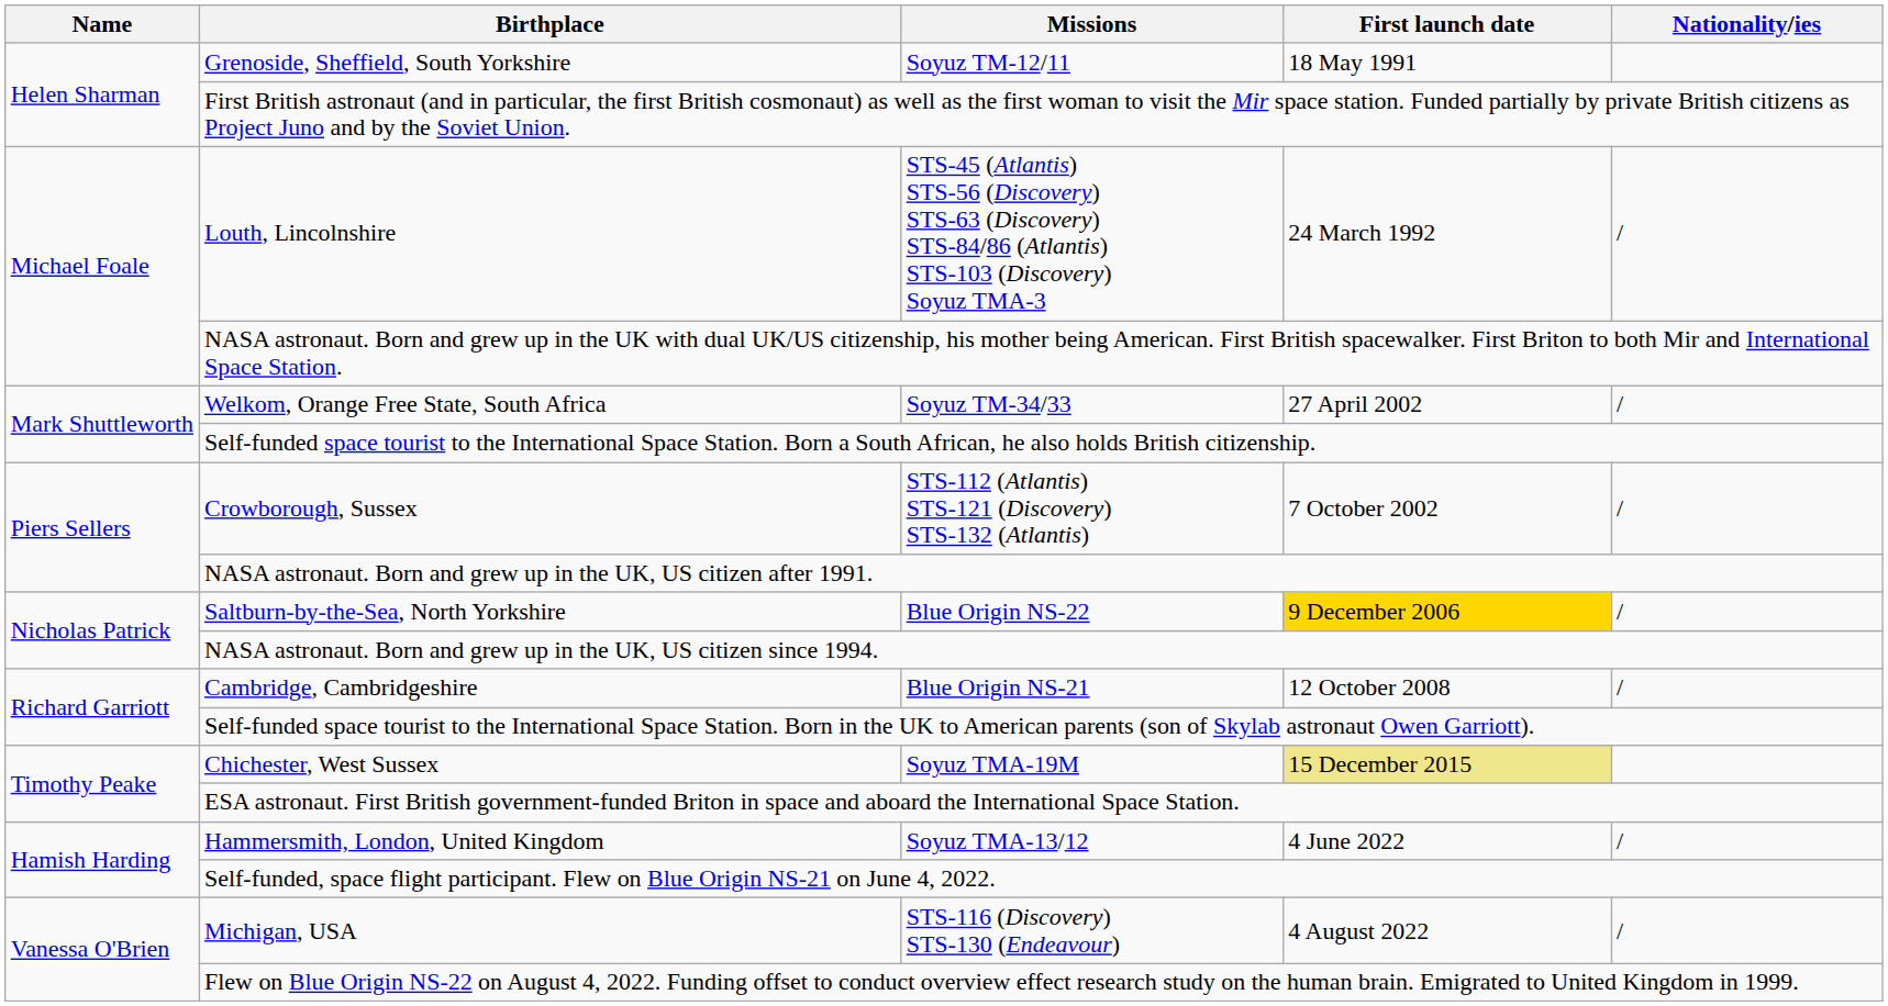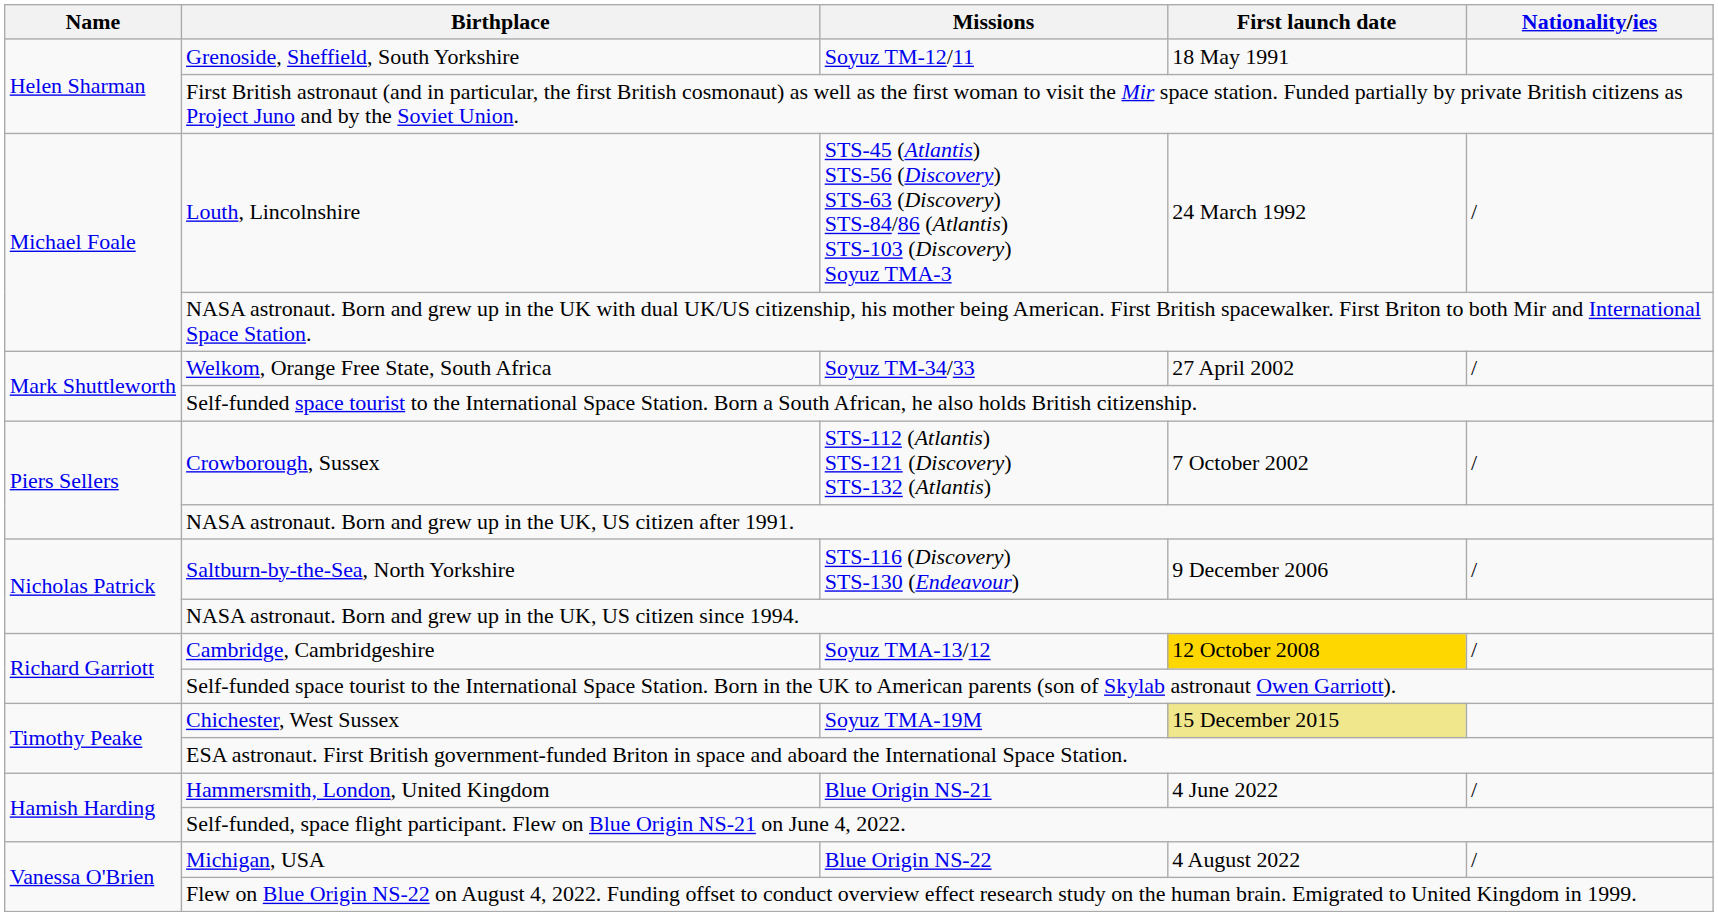 <table class="wikitable">
 <tr>
 <th>Name</th>
 <th>Birthplace</th>
 <th>Missions</th>
 <th style="white-space:nowrap;">First launch date</th>
 <th><a href='#'>Nationality</a>/<a href='#'>ies</a></th>
 </tr>
 <tr>
 <td style="white-space:nowrap;" rowspan="2"><a href='#'>Helen Sharman</a></td>
 <td style="white-space:nowrap;"><a href='#'>Grenoside</a>, <a href='#'>Sheffield</a>, South Yorkshire</td>
 <td style="white-space:nowrap;"><a href='#'>Soyuz TM-12</a>/<a href='#'>11</a></td>
 <td>18 May 1991</td>
 <td></td>
 </tr>
 <tr>
 <td colspan="4">First British astronaut (and in particular, the first British cosmonaut) as well as the first woman to visit the <em><a href='#'>Mir</a></em> space station. Funded partially by private British citizens as <a href='#'>Project Juno</a> and by the <a href='#'>Soviet Union</a>.</td>
 </tr>
 <tr>
 <td style="white-space:nowrap;" rowspan="2"><a href='#'>Michael Foale</a></td>
 <td style="white-space:nowrap;"><a href='#'>Louth</a>, Lincolnshire</td>
 <td style="white-space:nowrap;"><a href='#'>STS-45</a> (<a href='#'><em>Atlantis</em></a>)<br><a href='#'>STS-56</a> (<a href='#'><em>Discovery</em></a>)<br><a href='#'>STS-63</a> (<em>Discovery</em>)<br><a href='#'>STS-84</a>/<a href='#'>86</a> (<em>Atlantis</em>)<br><a href='#'>STS-103</a> (<em>Discovery</em>)<br><a href='#'>Soyuz TMA-3</a></td>
 <td>24 March 1992</td>
 <td> / </td>
 </tr>
 <tr>
 <td colspan="4">NASA astronaut. Born and grew up in the UK with dual UK/US citizenship, his mother being American. First British spacewalker. First Briton to both Mir and <a href='#'>International Space Station</a>.</td>
 </tr>
 <tr>
 <td style="white-space:nowrap;" rowspan="2"><a href='#'>Mark Shuttleworth</a></td>
 <td style="white-space:nowrap;"><a href='#'>Welkom</a>, Orange Free State, South Africa</td>
 <td style="white-space:nowrap;"><a href='#'>Soyuz TM-34</a>/<a href='#'>33</a></td>
 <td>27 April 2002</td>
 <td> / </td>
 </tr>
 <tr>
 <td colspan="4">Self-funded <a href='#'>space tourist</a> to the International Space Station. Born a South African, he also holds British citizenship.</td>
 </tr>
 <tr>
 <td style="white-space:nowrap;" rowspan="2"><a href='#'>Piers Sellers</a></td>
 <td style="white-space:nowrap;"><a href='#'>Crowborough</a>, Sussex</td>
 <td style="white-space:nowrap;"><a href='#'>STS-112</a> (<em>Atlantis</em>)<br><a href='#'>STS-121</a> (<em>Discovery</em>)<br><a href='#'>STS-132</a> (<em>Atlantis</em>)</td>
 <td>7 October 2002</td>
 <td> / </td>
 </tr>
 <tr>
 <td colspan="4">NASA astronaut. Born and grew up in the UK, US citizen after 1991.</td>
 </tr>
 <tr>
 <td style="white-space:nowrap;" rowspan="2"><a href='#'>Nicholas Patrick</a></td>
 <td style="white-space:nowrap;"><a href='#'>Saltburn-by-the-Sea</a>, North Yorkshire</td>
-<td style="white-space:nowrap;"><a href='#'>Blue Origin NS-22</a></td>
-<td style="background: gold;">9 December 2006</td>
+<td style="white-space:nowrap;"><a href='#'>STS-116</a> (<em>Discovery</em>)<br><a href='#'>STS-130</a> (<a href='#'><em>Endeavour</em></a>)</td>
+<td>9 December 2006</td>
 <td> / </td>
 </tr>
 <tr>
 <td colspan="4">NASA astronaut. Born and grew up in the UK, US citizen since 1994.</td>
 </tr>
 <tr>
 <td style="white-space:nowrap;" rowspan="2"><a href='#'>Richard Garriott</a></td>
 <td style="white-space:nowrap;"><a href='#'>Cambridge</a>, Cambridgeshire</td>
-<td style="white-space:nowrap;"><a href='#'>Blue Origin NS-21</a></td>
-<td>12 October 2008</td>
+<td style="white-space:nowrap;"><a href='#'>Soyuz TMA-13</a>/<a href='#'>12</a></td>
+<td style="background: gold;">12 October 2008</td>
 <td> / </td>
 </tr>
 <tr>
 <td colspan="4">Self-funded space tourist to the International Space Station. Born in the UK to American parents (son of <a href='#'>Skylab</a> astronaut <a href='#'>Owen Garriott</a>).</td>
 </tr>
 <tr>
 <td style="white-space:nowrap;" rowspan="2"><a href='#'>Timothy Peake</a></td>
 <td style="white-space:nowrap;"><a href='#'>Chichester</a>, West Sussex</td>
 <td style="white-space:nowrap;"><a href='#'>Soyuz TMA-19M</a></td>
 <td style="background: khaki;">15 December 2015</td>
 <td></td>
 </tr>
 <tr>
 <td colspan="4">ESA astronaut. First British government-funded Briton in space and aboard the International Space Station.</td>
 </tr>
 <tr>
 <td style="white-space:nowrap;" rowspan="2"><a href='#'>Hamish Harding</a></td>
 <td style="white-space:nowrap;"><a href='#'>Hammersmith, London</a>, United Kingdom</td>
-<td style="white-space:nowrap;"><a href='#'>Soyuz TMA-13</a>/<a href='#'>12</a></td>
+<td style="white-space:nowrap;"><a href='#'>Blue Origin NS-21</a></td>
 <td>4 June 2022</td>
 <td> / </td>
 </tr>
 <tr>
 <td colspan="4">Self-funded, space flight participant. Flew on <a href='#'>Blue Origin NS-21</a> on June 4, 2022.</td>
 </tr>
 <tr>
 <td style="white-space:nowrap;" rowspan="2"><a href='#'>Vanessa O'Brien</a></td>
 <td style="white-space:nowrap;"><a href='#'>Michigan</a>, USA</td>
-<td style="white-space:nowrap;"><a href='#'>STS-116</a> (<em>Discovery</em>)<br><a href='#'>STS-130</a> (<a href='#'><em>Endeavour</em></a>)</td>
+<td style="white-space:nowrap;"><a href='#'>Blue Origin NS-22</a></td>
 <td>4 August 2022</td>
 <td> / </td>
 </tr>
 <tr>
 <td colspan="4">Flew on <a href='#'>Blue Origin NS-22</a> on August 4, 2022. Funding offset to conduct overview effect research study on the human brain. Emigrated to United Kingdom in 1999.</td>
 </tr>
 <tr>
 </tr>
 </table>
